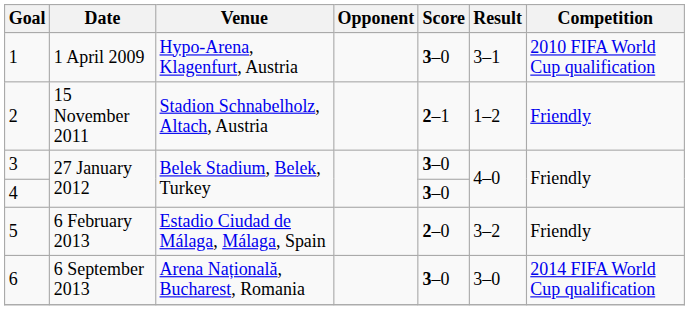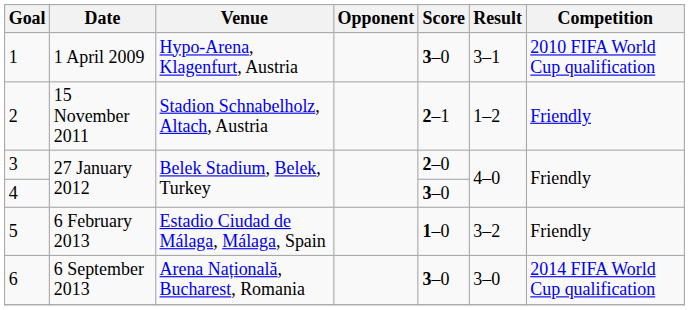 <table class="wikitable sortable">
 <tr>
 <th>Goal</th>
 <th>Date</th>
 <th>Venue</th>
 <th>Opponent</th>
 <th>Score</th>
 <th>Result</th>
 <th>Competition</th>
 </tr>
 <tr>
 <td>1</td>
 <td>1 April 2009</td>
 <td><a href='#'>Hypo-Arena</a>, <a href='#'>Klagenfurt</a>, Austria</td>
 <td></td>
 <td><strong>3</strong>–0</td>
 <td>3–1</td>
 <td><a href='#'>2010 FIFA World Cup qualification</a></td>
 </tr>
 <tr>
 <td>2</td>
 <td>15 November 2011</td>
 <td><a href='#'>Stadion Schnabelholz</a>, <a href='#'>Altach</a>, Austria</td>
 <td></td>
 <td><strong>2</strong>–1</td>
 <td>1–2</td>
 <td><a href='#'>Friendly</a></td>
 </tr>
 <tr>
 <td>3</td>
 <td rowspan=2>27 January 2012</td>
 <td rowspan=2><a href='#'>Belek Stadium</a>, <a href='#'>Belek</a>, Turkey</td>
 <td rowspan=2></td>
-<td><strong>3</strong>–0</td>
+<td><strong>2</strong>–0</td>
 <td rowspan=2>4–0</td>
 <td rowspan=2>Friendly</td>
 </tr>
 <tr>
 <td>4</td>
 <td><strong>3</strong>–0</td>
 </tr>
 <tr>
 <td>5</td>
 <td>6 February 2013</td>
 <td><a href='#'>Estadio Ciudad de Málaga</a>, <a href='#'>Málaga</a>, Spain</td>
 <td></td>
-<td><strong>2</strong>–0</td>
+<td><strong>1</strong>–0</td>
 <td>3–2</td>
 <td>Friendly</td>
 </tr>
 <tr>
 <td>6</td>
 <td>6 September 2013</td>
 <td><a href='#'>Arena Națională</a>, <a href='#'>Bucharest</a>, Romania</td>
 <td></td>
 <td><strong>3</strong>–0</td>
 <td>3–0</td>
 <td><a href='#'>2014 FIFA World Cup qualification</a></td>
 </tr>
 <tr>
 </tr>
 </table>
